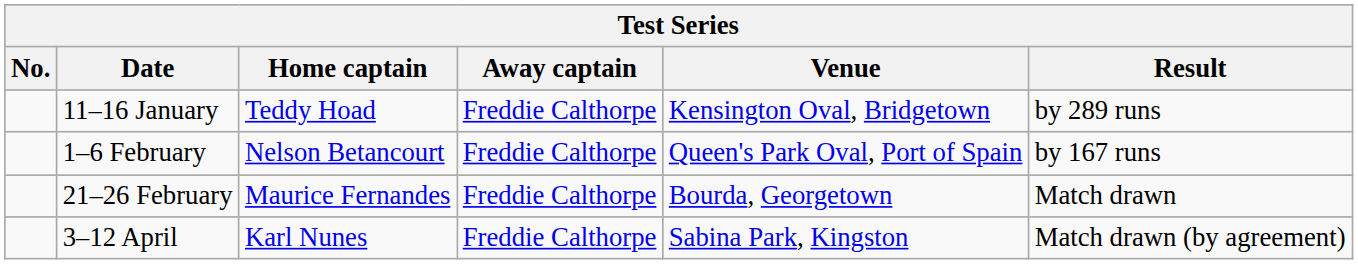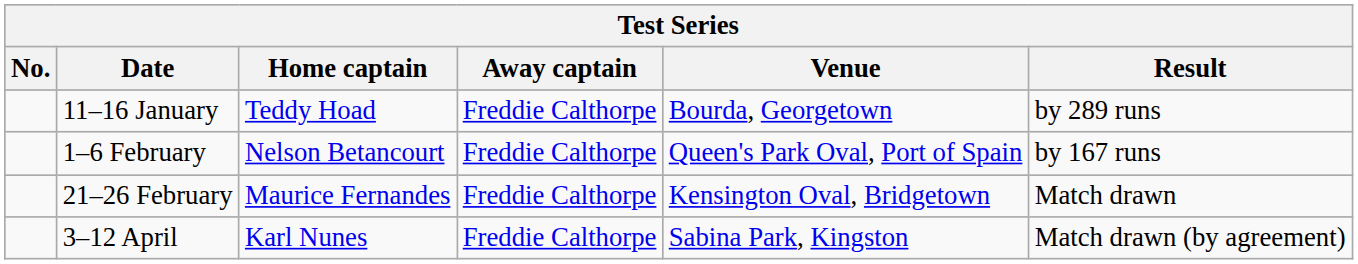 <table class="wikitable">
 <tr>
 <th colspan="9">Test Series</th>
 </tr>
 <tr>
 <th>No.</th>
 <th>Date</th>
 <th>Home captain</th>
 <th>Away captain</th>
 <th>Venue</th>
 <th>Result</th>
 </tr>
 <tr>
 <td></td>
 <td>11–16 January</td>
 <td><a href='#'>Teddy Hoad</a></td>
 <td><a href='#'>Freddie Calthorpe</a></td>
-<td><a href='#'>Kensington Oval</a>, <a href='#'>Bridgetown</a></td>
+<td><a href='#'>Bourda</a>, <a href='#'>Georgetown</a></td>
 <td> by 289 runs</td>
 </tr>
 <tr>
 <td></td>
 <td>1–6 February</td>
 <td><a href='#'>Nelson Betancourt</a></td>
 <td><a href='#'>Freddie Calthorpe</a></td>
 <td><a href='#'>Queen's Park Oval</a>, <a href='#'>Port of Spain</a></td>
 <td> by 167 runs</td>
 </tr>
 <tr>
 <td></td>
 <td>21–26 February</td>
 <td><a href='#'>Maurice Fernandes</a></td>
 <td><a href='#'>Freddie Calthorpe</a></td>
-<td><a href='#'>Bourda</a>, <a href='#'>Georgetown</a></td>
+<td><a href='#'>Kensington Oval</a>, <a href='#'>Bridgetown</a></td>
 <td>Match drawn</td>
 </tr>
 <tr>
 <td></td>
 <td>3–12 April</td>
 <td><a href='#'>Karl Nunes</a></td>
 <td><a href='#'>Freddie Calthorpe</a></td>
 <td><a href='#'>Sabina Park</a>, <a href='#'>Kingston</a></td>
 <td>Match drawn (by agreement)</td>
 </tr>
 </table>
